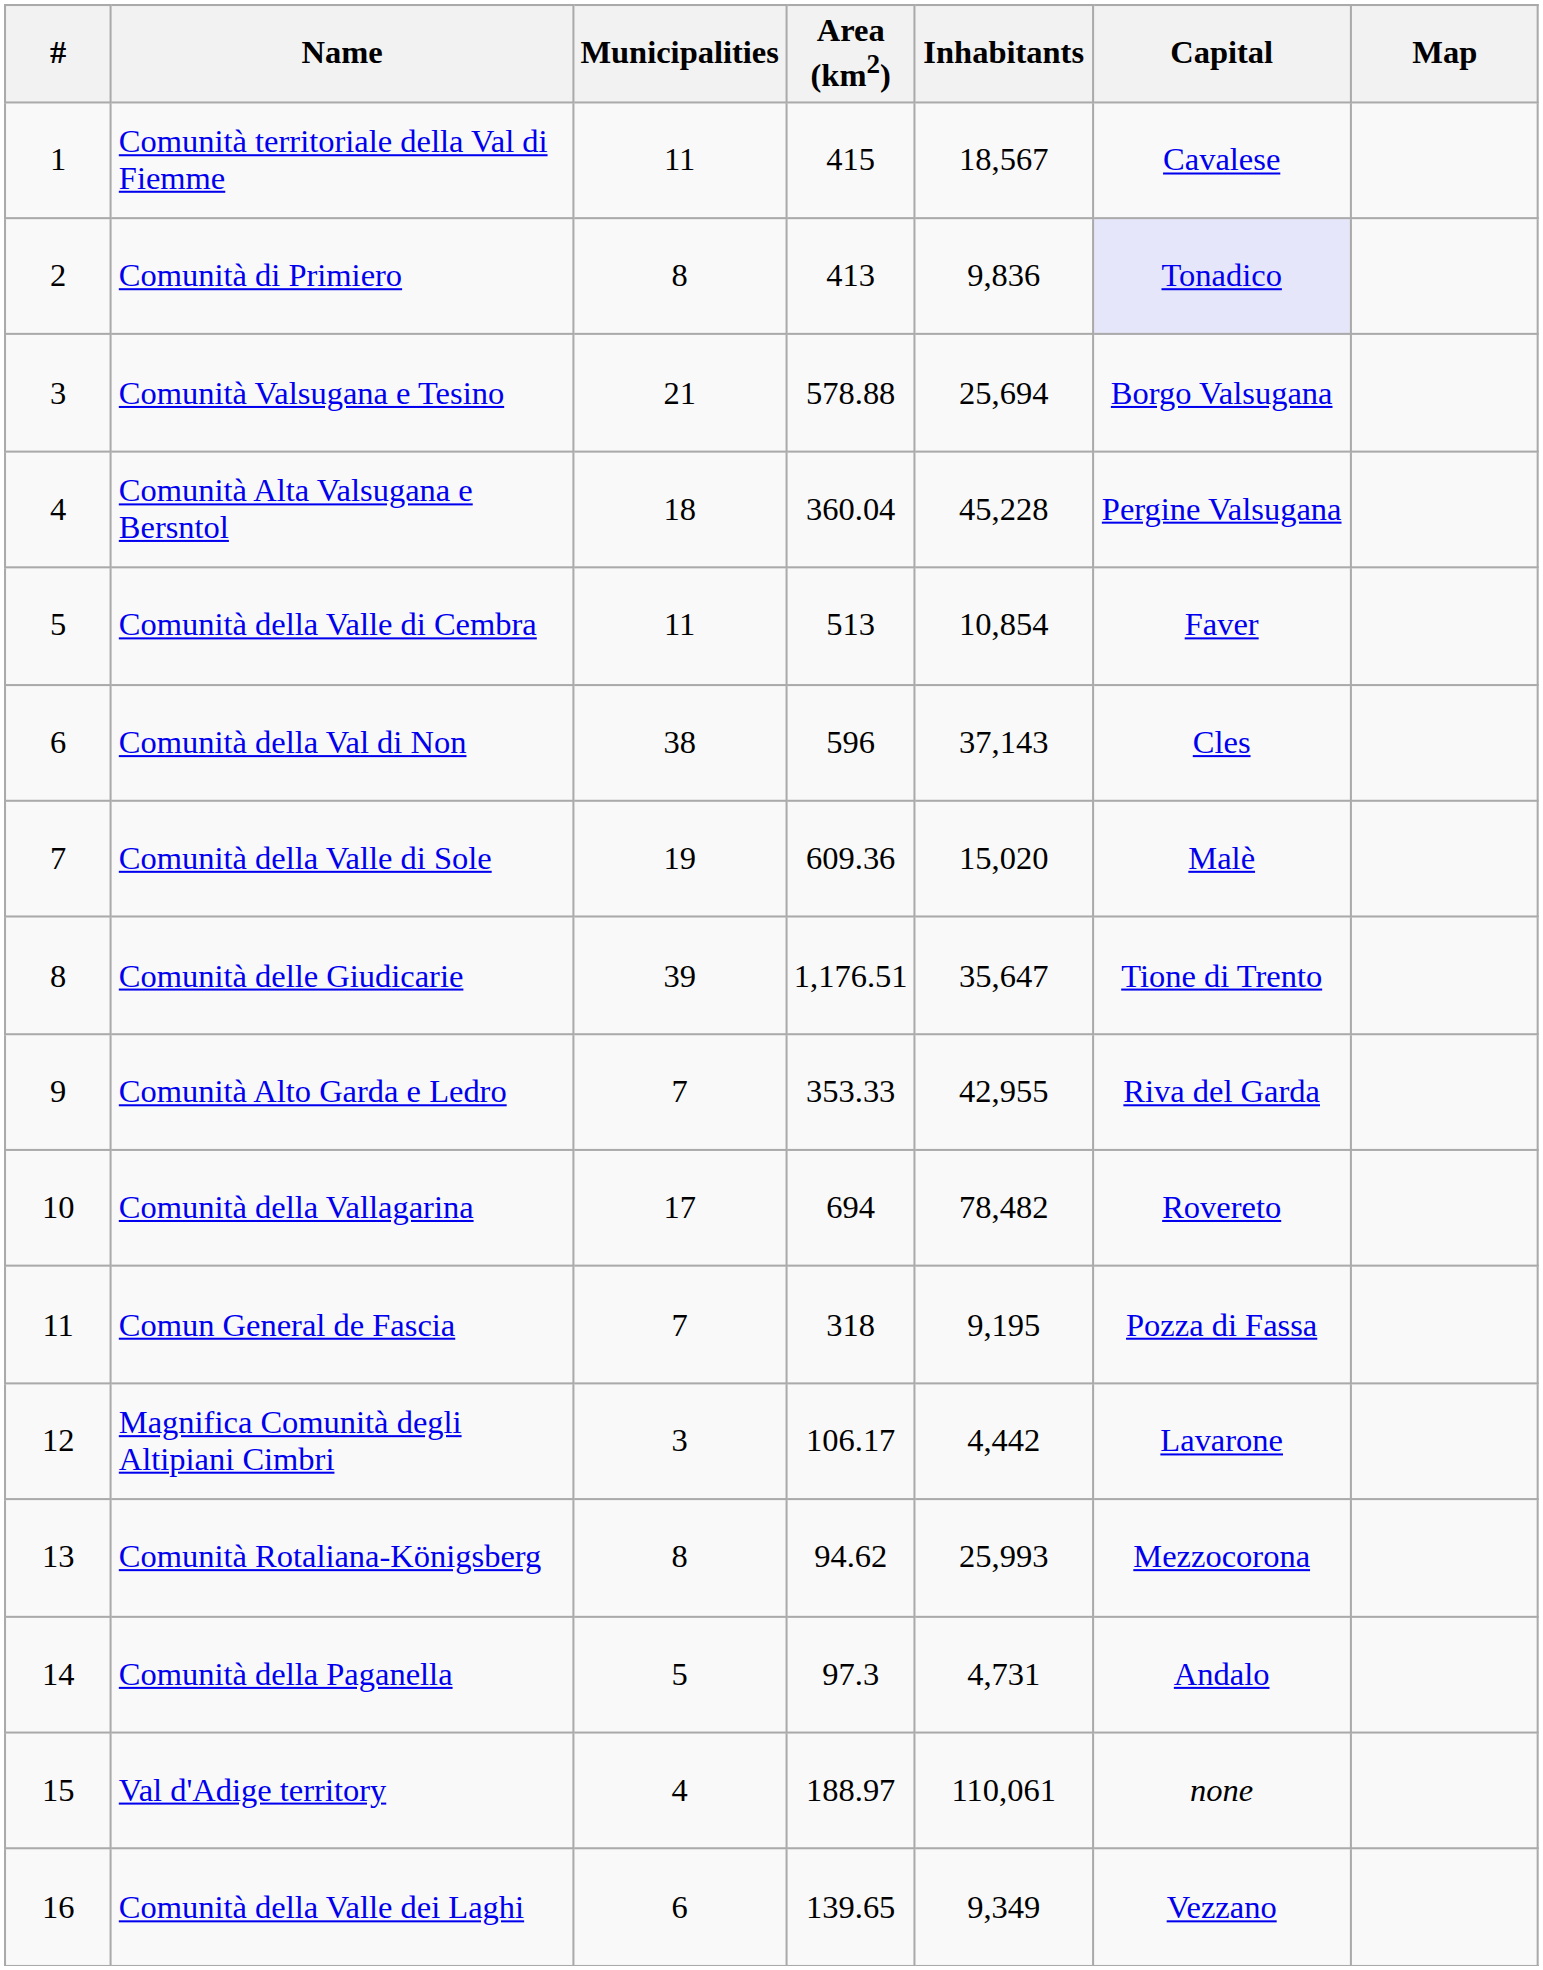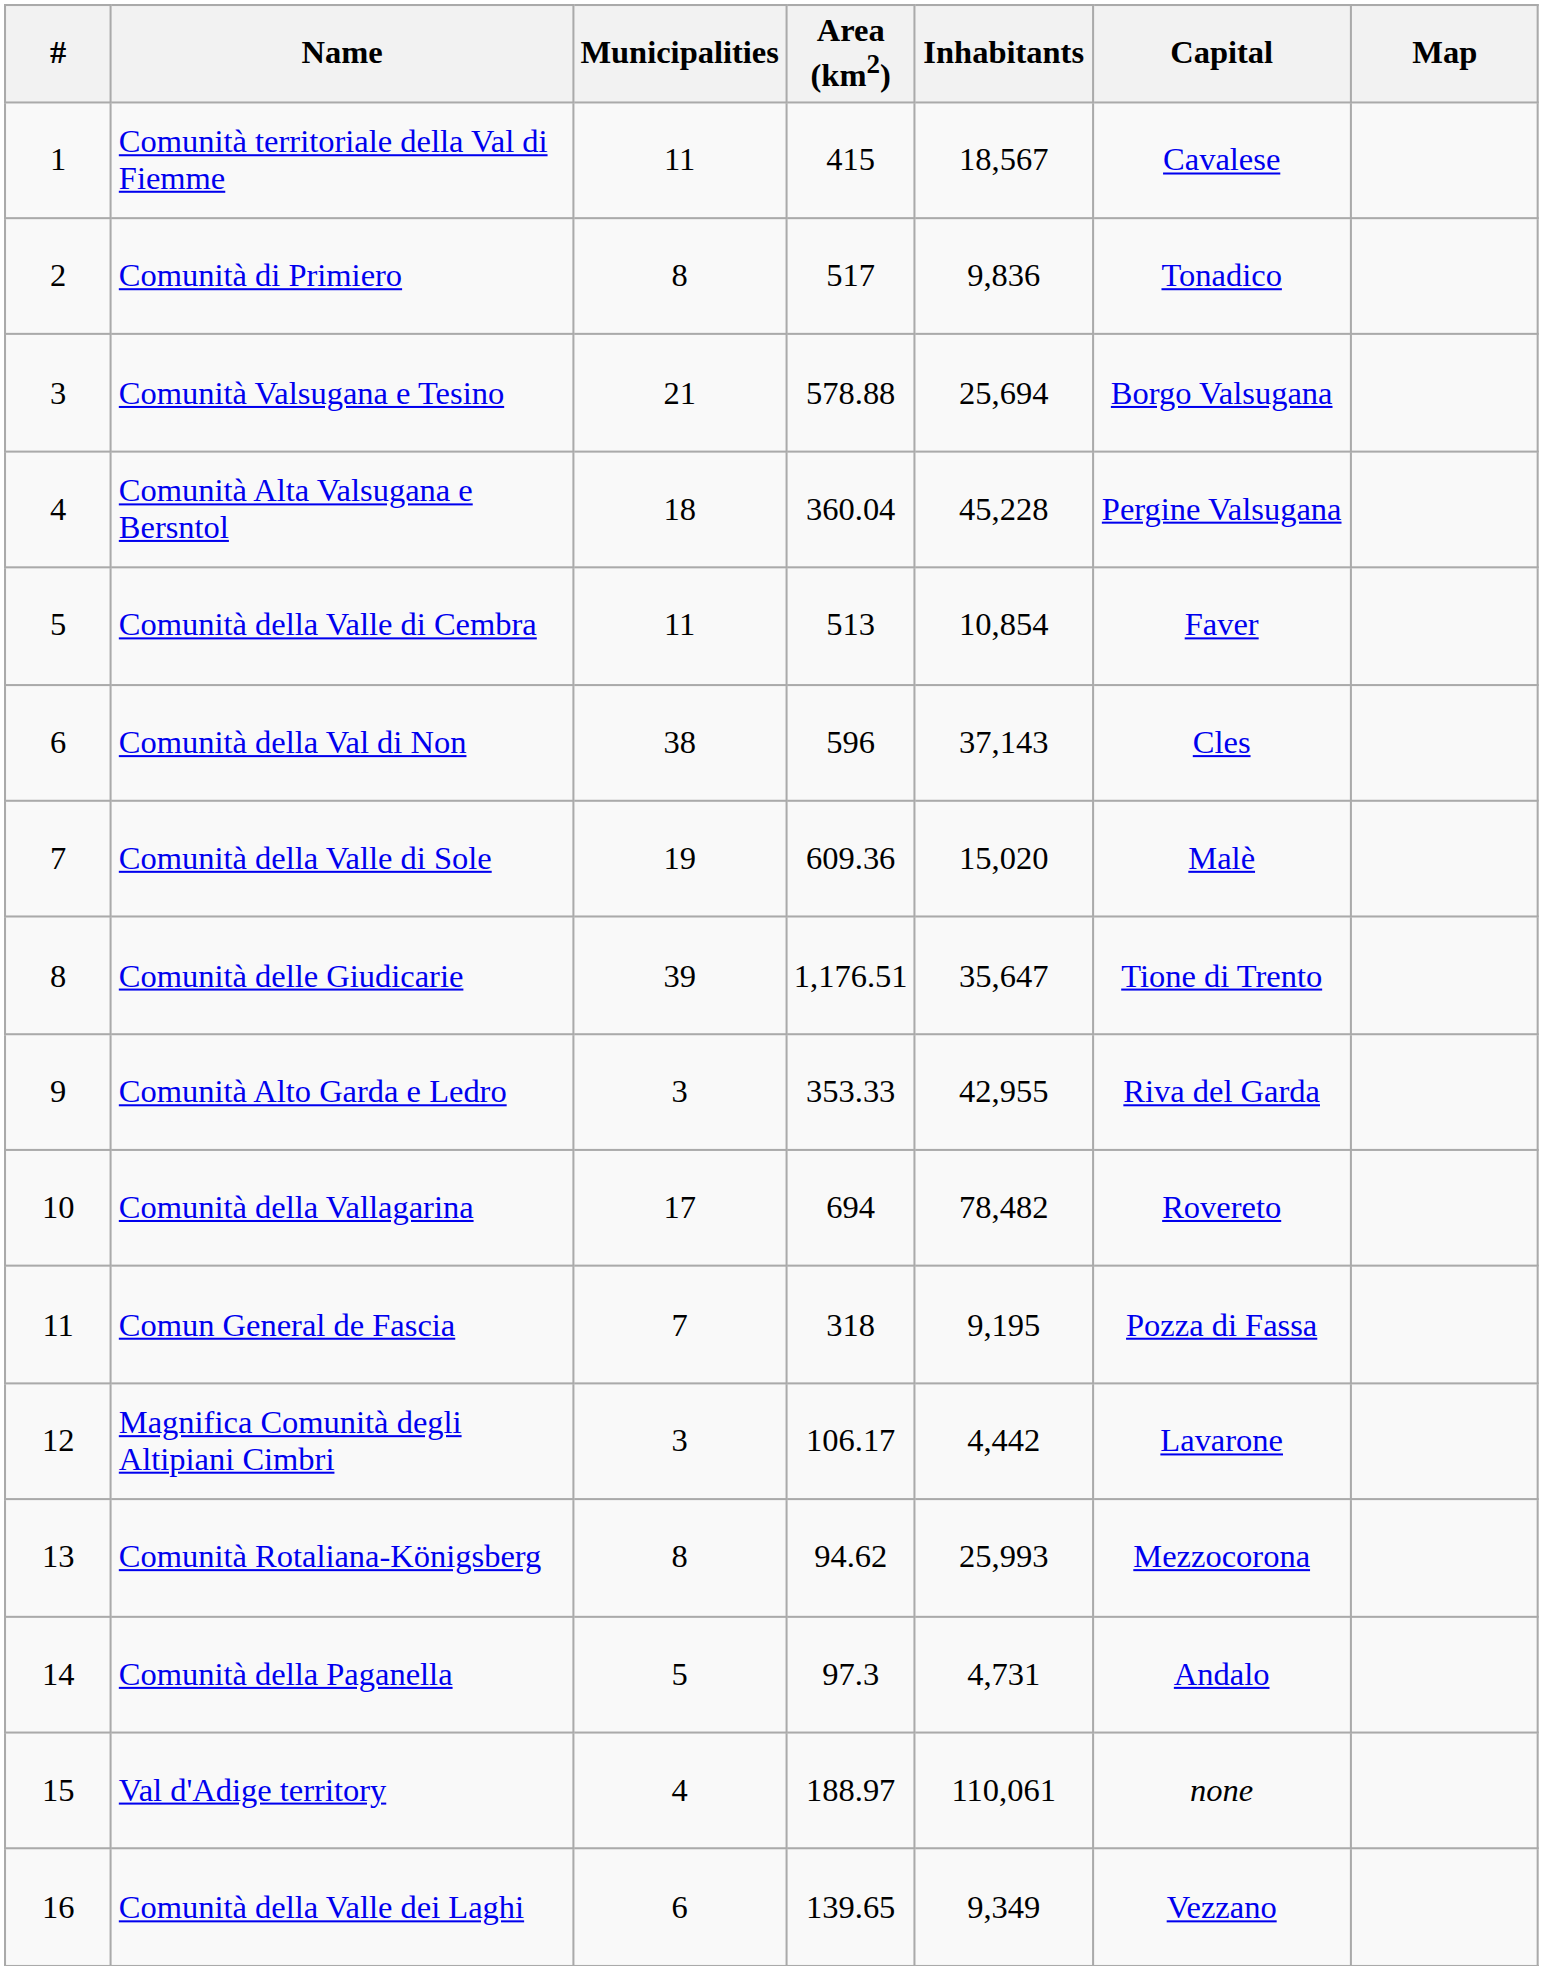 <table class="wikitable sortable">
 <tr>
 <th width=45>#</th>
 <th width=220>Name</th>
 <th width=40>Municipalities</th>
 <th width=40>Area (km<sup>2</sup>)</th>
 <th width=80>Inhabitants</th>
 <th width=120>Capital</th>
 <th class="unsortable" width=85>Map</th>
 </tr>
 <tr>
 <td height=50 align=center>1</td>
 <td><a href='#'>Comunità territoriale della Val di Fiemme</a></td>
 <td align=center>11</td>
 <td align=center>415</td>
 <td align=center>18,567</td>
 <td align=center><a href='#'>Cavalese</a></td>
 <td align=center></td>
 </tr>
 <tr>
 <td height=50 align=center>2</td>
 <td><a href='#'>Comunità di Primiero</a></td>
 <td align=center>8</td>
-<td align=center>413</td>
+<td align=center>517</td>
 <td align=center>9,836</td>
-<td align=center style="background: lavender;"><a href='#'>Tonadico</a></td>
+<td align=center><a href='#'>Tonadico</a></td>
 <td align=center></td>
 </tr>
 <tr>
 <td height=50 align=center>3</td>
 <td><a href='#'>Comunità Valsugana e Tesino</a></td>
 <td align=center>21</td>
 <td align=center>578.88</td>
 <td align=center>25,694</td>
 <td align=center><a href='#'>Borgo Valsugana</a></td>
 <td align=center></td>
 </tr>
 <tr>
 <td height=50 align=center>4</td>
 <td><a href='#'>Comunità Alta Valsugana e Bersntol</a></td>
 <td align=center>18</td>
 <td align=center>360.04</td>
 <td align=center>45,228</td>
 <td align=center><a href='#'>Pergine Valsugana</a></td>
 <td align=center></td>
 </tr>
 <tr>
 <td height=50 align=center>5</td>
 <td><a href='#'>Comunità della Valle di Cembra</a></td>
 <td align=center>11</td>
 <td align=center>513</td>
 <td align=center>10,854</td>
 <td align=center><a href='#'>Faver</a></td>
 <td align=center></td>
 </tr>
 <tr>
 <td height=50 align=center>6</td>
 <td><a href='#'>Comunità della Val di Non</a></td>
 <td align=center>38</td>
 <td align=center>596</td>
 <td align=center>37,143</td>
 <td align=center><a href='#'>Cles</a></td>
 <td align=center></td>
 </tr>
 <tr>
 <td height=50 align=center>7</td>
 <td><a href='#'>Comunità della Valle di Sole</a></td>
 <td align=center>19</td>
 <td align=center>609.36</td>
 <td align=center>15,020</td>
 <td align=center><a href='#'>Malè</a></td>
 <td align=center></td>
 </tr>
 <tr>
 <td height=50 align=center>8</td>
 <td><a href='#'>Comunità delle Giudicarie</a></td>
 <td align=center>39</td>
 <td align=center>1,176.51</td>
 <td align=center>35,647</td>
 <td align=center><a href='#'>Tione di Trento</a></td>
 <td align=center></td>
 </tr>
 <tr>
 <td height=50 align=center>9</td>
 <td><a href='#'>Comunità Alto Garda e Ledro</a></td>
-<td align=center>7</td>
+<td align=center>3</td>
 <td align=center>353.33</td>
 <td align=center>42,955</td>
 <td align=center><a href='#'>Riva del Garda</a></td>
 <td align=center></td>
 </tr>
 <tr>
 <td height=50 align=center>10</td>
 <td><a href='#'>Comunità della Vallagarina</a></td>
 <td align=center>17</td>
 <td align=center>694</td>
 <td align=center>78,482</td>
 <td align=center><a href='#'>Rovereto</a></td>
 <td align=center></td>
 </tr>
 <tr>
 <td height=50 align=center>11</td>
 <td><a href='#'>Comun General de Fascia</a></td>
 <td align=center>7</td>
 <td align=center>318</td>
 <td align=center>9,195</td>
 <td align=center><a href='#'>Pozza di Fassa</a></td>
 <td align=center></td>
 </tr>
 <tr>
 <td height=50 align=center>12</td>
 <td><a href='#'>Magnifica Comunità degli Altipiani Cimbri</a></td>
 <td align=center>3</td>
 <td align=center>106.17</td>
 <td align=center>4,442</td>
 <td align=center><a href='#'>Lavarone</a></td>
 <td align=center></td>
 </tr>
 <tr>
 <td height=50 align=center>13</td>
 <td><a href='#'>Comunità Rotaliana-Königsberg</a></td>
 <td align=center>8</td>
 <td align=center>94.62</td>
 <td align=center>25,993</td>
 <td align=center><a href='#'>Mezzocorona</a></td>
 <td align=center></td>
 </tr>
 <tr>
 <td height=50 align=center>14</td>
 <td><a href='#'>Comunità della Paganella</a></td>
 <td align=center>5</td>
 <td align=center>97.3</td>
 <td align=center>4,731</td>
 <td align=center><a href='#'>Andalo</a></td>
 <td align=center></td>
 </tr>
 <tr>
 <td height=50 align=center>15</td>
 <td><a href='#'>Val d'Adige territory</a></td>
 <td align=center>4</td>
 <td align=center>188.97</td>
 <td align=center>110,061</td>
 <td align=center><em>none</em></td>
 <td align=center></td>
 </tr>
 <tr>
 <td height=50 align=center>16</td>
 <td><a href='#'>Comunità della Valle dei Laghi</a></td>
 <td align=center>6</td>
 <td align=center>139.65</td>
 <td align=center>9,349</td>
 <td align=center><a href='#'>Vezzano</a></td>
 <td align=center></td>
 </tr>
 <tr>
 </tr>
 </table>
